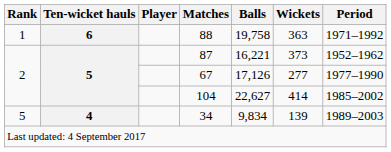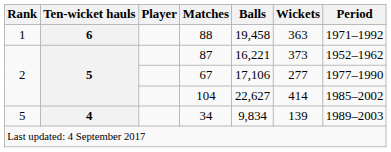 <table class="wikitable plainrowheaders sortable">
 <tr>
 <th scope="col">Rank</th>
 <th scope="col">Ten-wicket hauls</th>
 <th scope="col">Player</th>
 <th scope="col">Matches</th>
 <th scope="col">Balls</th>
 <th scope="col">Wickets</th>
 <th scope="col">Period</th>
 </tr>
 <tr>
 <td align=center>1</td>
 <th scope="row" style="text-align:center;">6</th>
 <td></td>
 <td align=center>88</td>
-<td align=center>19,758</td>
+<td align=center>19,458</td>
 <td align=center>363</td>
 <td>1971–1992</td>
 </tr>
 <tr>
 <td align=center rowspan=3>2</td>
 <th scope="row" rowspan=3 style="text-align:center;">5</th>
 <td></td>
 <td align=center>87</td>
 <td align=center>16,221</td>
 <td align=center>373</td>
 <td>1952–1962</td>
 </tr>
 <tr>
 <td></td>
 <td align=center>67</td>
-<td align=center>17,126</td>
+<td align=center>17,106</td>
 <td align=center>277</td>
 <td>1977–1990</td>
 </tr>
 <tr>
 <td></td>
 <td align=center>104</td>
 <td align=center>22,627</td>
 <td align=center>414</td>
 <td>1985–2002</td>
 </tr>
 <tr>
 <td align=center>5</td>
 <th scope="row" style="text-align:center;">4</th>
 <td></td>
 <td align=center>34</td>
 <td align=center>9,834</td>
 <td align=center>139</td>
 <td>1989–2003</td>
 </tr>
 <tr class=sortbottom>
 <td colspan=7><small>Last updated: 4 September 2017</small></td>
 </tr>
 </table>
